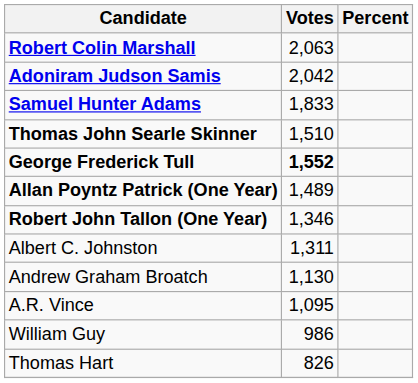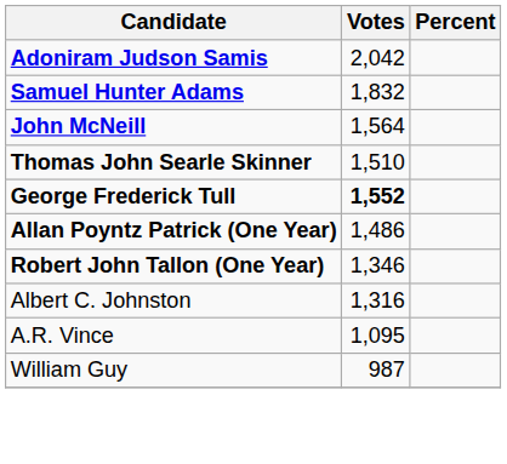 <table class="wikitable">
 <tr>
 <th>Candidate</th>
 <th>Votes</th>
 <th>Percent</th>
-</tr>
-<tr>
-<td style="font-weight:bold;"><a href='#'>Robert Colin Marshall</a></td>
-<td style="text-align:right;">2,063</td>
-<td style="text-align:right;"></td>
 </tr>
 <tr>
 <td style="font-weight:bold;"><a href='#'>Adoniram Judson Samis</a></td>
 <td style="text-align:right;">2,042</td>
 <td style="text-align:right;"></td>
 </tr>
 <tr>
 <td style="font-weight:bold;"><a href='#'>Samuel Hunter Adams</a></td>
-<td style="text-align:right;">1,833</td>
+<td style="text-align:right;">1,832</td>
+<td style="text-align:right;"></td>
+</tr>
+<tr>
+<td style="font-weight:bold;"><a href='#'>John McNeill</a></td>
+<td style="text-align:right;">1,564</td>
 <td style="text-align:right;"></td>
 </tr>
 <tr>
 <td style="font-weight:bold;">Thomas John Searle Skinner</td>
 <td style="text-align:right;">1,510</td>
 <td style="text-align:right;"></td>
 </tr>
 <tr>
 <td style="font-weight:bold;">George Frederick Tull</td>
 <td style="text-align:right;"><strong>1,552</strong></td>
 <td style="text-align:right;"></td>
 </tr>
 <tr>
 <td style="font-weight:bold;">Allan Poyntz Patrick (One Year)</td>
-<td style="text-align:right;">1,489</td>
+<td style="text-align:right;">1,486</td>
 <td style="text-align:right;"></td>
 </tr>
 <tr>
 <td style="font-weight:bold;">Robert John Tallon (One Year)</td>
 <td style="text-align:right;">1,346</td>
 <td style="text-align:right;"></td>
 </tr>
 <tr>
 <td>Albert C. Johnston</td>
-<td style="text-align:right;">1,311</td>
-<td style="text-align:right;"></td>
-</tr>
-<tr>
-<td>Andrew Graham Broatch</td>
-<td style="text-align:right;">1,130</td>
+<td style="text-align:right;">1,316</td>
 <td style="text-align:right;"></td>
 </tr>
 <tr>
 <td>A.R. Vince</td>
 <td style="text-align:right;">1,095</td>
 <td style="text-align:right;"></td>
 </tr>
 <tr>
 <td>William Guy</td>
-<td style="text-align:right;">986</td>
-<td style="text-align:right;"></td>
-</tr>
-<tr>
-<td>Thomas Hart</td>
-<td style="text-align:right;">826</td>
+<td style="text-align:right;">987</td>
 <td style="text-align:right;"></td>
 </tr>
 <tr>
 </tr>
 </table>
